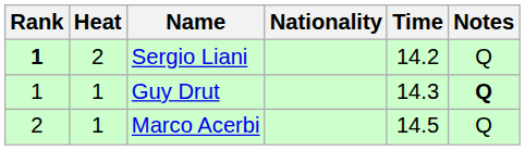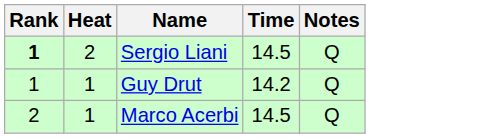 <table class="wikitable sortable" style="text-align:center">
 <tr>
 <th>Rank</th>
 <th>Heat</th>
 <th>Name</th>
-<th>Nationality</th>
 <th>Time</th>
 <th>Notes</th>
 </tr>
 <tr bgcolor=ccffcc>
 <td><strong>1</strong></td>
 <td>2</td>
 <td align=left><a href='#'>Sergio Liani</a></td>
-<td align=left></td>
-<td>14.2</td>
+<td>14.5</td>
 <td>Q</td>
 </tr>
 <tr bgcolor=ccffcc>
 <td>1</td>
 <td>1</td>
 <td align=left><a href='#'>Guy Drut</a></td>
-<td align=left></td>
-<td>14.3</td>
-<td><strong>Q</strong></td>
+<td>14.2</td>
+<td>Q</td>
 </tr>
 <tr bgcolor=ccffcc>
 <td>2</td>
 <td>1</td>
 <td align=left><a href='#'>Marco Acerbi</a></td>
-<td align=left></td>
 <td>14.5</td>
 <td>Q</td>
 </tr>
 </table>
